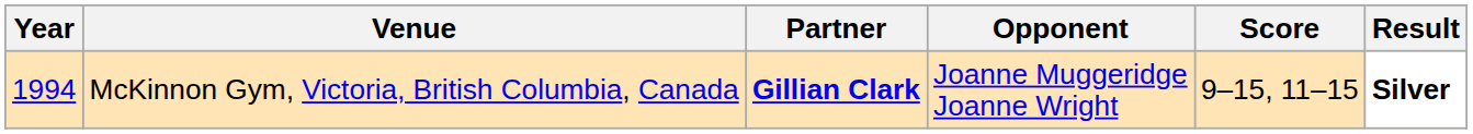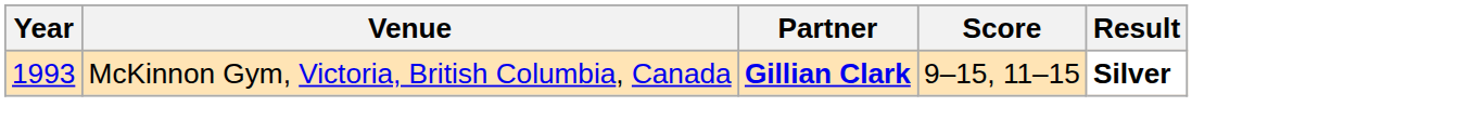 <table class="sortable wikitable" style="font-size: 90%;">
 <tr>
 <th>Year</th>
 <th>Venue</th>
 <th>Partner</th>
-<th>Opponent</th>
 <th>Score</th>
 <th>Result</th>
 </tr>
 <tr style="background:#FFE4B5">
-<td align="center"><a href='#'>1994</a></td>
+<td align="center"><a href='#'>1993</a></td>
 <td align="left">McKinnon Gym, <a href='#'>Victoria, British Columbia</a>, <a href='#'>Canada</a></td>
 <td align="left"><strong> <a href='#'>Gillian Clark</a></strong></td>
-<td align="left"> <a href='#'>Joanne Muggeridge</a> <br>  <a href='#'>Joanne Wright</a></td>
 <td align="left">9–15, 11–15</td>
 <td style="text-align:left; background:white"> <strong>Silver</strong></td>
 </tr>
 </table>
